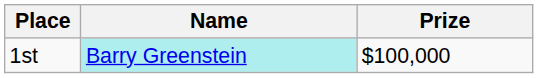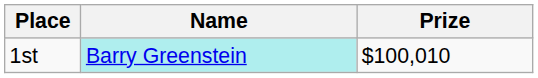 <table class="wikitable">
 <tr>
 <th width="50">Place</th>
 <th width="200">Name</th>
 <th width="125">Prize</th>
 </tr>
 <tr>
 <td>1st</td>
 <td style="background: paleturquoise;"><a href='#'>Barry Greenstein</a></td>
-<td>$100,000</td>
+<td>$100,010</td>
 </tr>
 </table>
